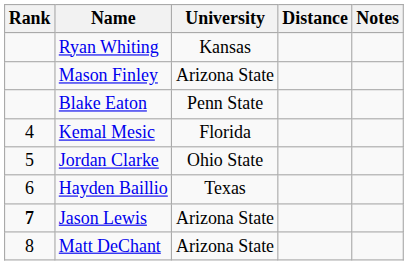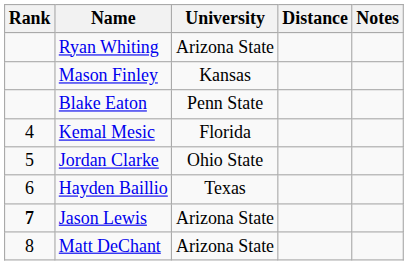 <table class="wikitable sortable" style="text-align:center">
 <tr>
 <th>Rank</th>
 <th>Name</th>
 <th>University</th>
 <th>Distance</th>
 <th>Notes</th>
 </tr>
 <tr>
 <td></td>
 <td align=left><a href='#'>Ryan Whiting</a></td>
-<td>Kansas</td>
+<td>Arizona State</td>
 <td></td>
 <td></td>
 </tr>
 <tr>
 <td></td>
 <td align=left><a href='#'>Mason Finley</a></td>
-<td>Arizona State</td>
+<td>Kansas</td>
 <td></td>
 <td></td>
 </tr>
 <tr>
 <td></td>
 <td align=left><a href='#'>Blake Eaton</a></td>
 <td>Penn State</td>
 <td></td>
 <td></td>
 </tr>
 <tr>
 <td>4</td>
 <td align=left><a href='#'>Kemal Mesic</a> </td>
 <td>Florida</td>
 <td></td>
 <td></td>
 </tr>
 <tr>
 <td>5</td>
 <td align=left><a href='#'>Jordan Clarke</a></td>
 <td>Ohio State</td>
 <td></td>
 <td></td>
 </tr>
 <tr>
 <td>6</td>
 <td align=left><a href='#'>Hayden Baillio</a></td>
 <td>Texas</td>
 <td></td>
 <td></td>
 </tr>
 <tr>
 <td><strong>7</strong></td>
 <td align=left><a href='#'>Jason Lewis</a></td>
 <td>Arizona State</td>
 <td></td>
 <td></td>
 </tr>
 <tr>
 <td>8</td>
 <td align=left><a href='#'>Matt DeChant</a></td>
 <td>Arizona State</td>
 <td></td>
 <td></td>
 </tr>
 </table>
